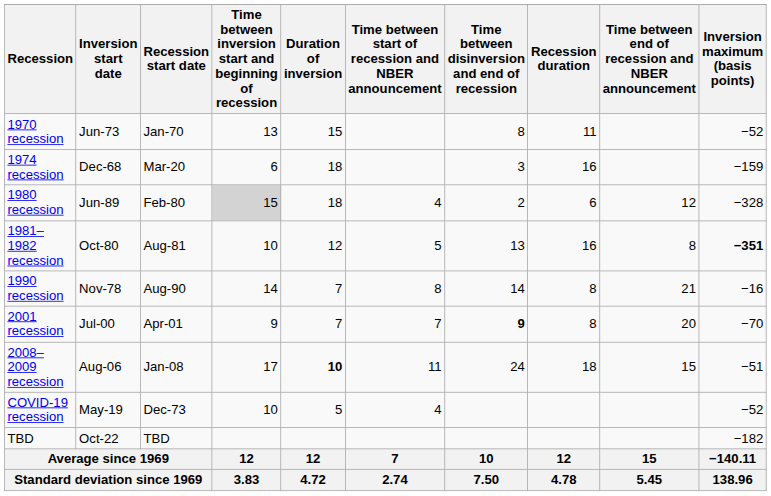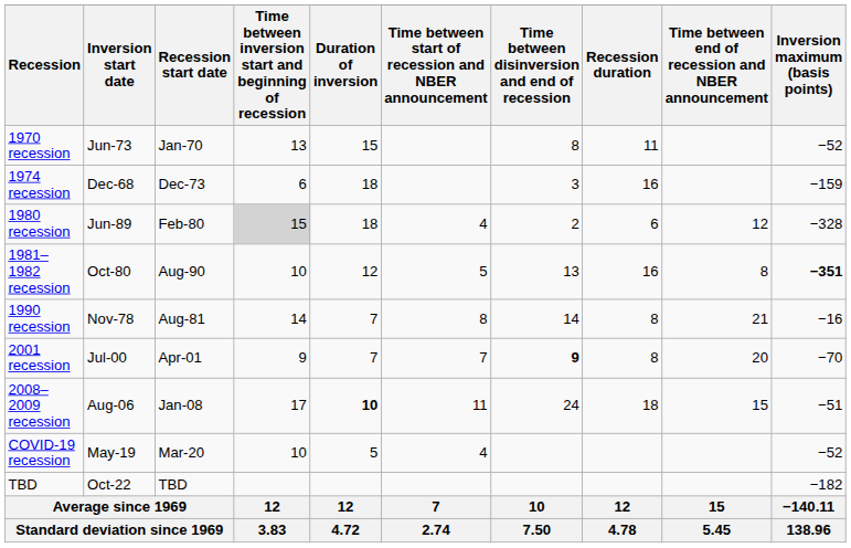 <table class="wikitable sortable">
 <tr>
 </tr>
 <tr>
 <th>Recession</th>
 <th>Inversion start date</th>
 <th>Recession start date</th>
 <th>Time between inversion start and beginning of recession</th>
 <th>Duration of inversion</th>
 <th>Time between start of recession and NBER announcement</th>
 <th>Time between disinversion and end of recession</th>
 <th>Recession duration</th>
 <th>Time between end of recession and NBER announcement</th>
 <th>Inversion maximum (basis points)</th>
 </tr>
 <tr>
 <td><a href='#'>1970 recession</a></td>
 <td>Jun-73</td>
 <td>Jan-70</td>
 <td align="right">13</td>
 <td align="right">15</td>
 <td></td>
 <td align="right">8</td>
 <td align="right">11</td>
 <td></td>
 <td align="right">−52</td>
 </tr>
 <tr>
 <td><a href='#'>1974 recession</a></td>
 <td>Dec-68</td>
-<td>Mar-20</td>
+<td>Dec-73</td>
 <td align="right">6</td>
 <td align="right">18</td>
 <td></td>
 <td align="right">3</td>
 <td align="right">16</td>
 <td></td>
 <td align="right">−159</td>
 </tr>
 <tr>
 <td><a href='#'>1980 recession</a></td>
 <td>Jun-89</td>
 <td>Feb-80</td>
 <td align="right" style="background: lightgrey;">15</td>
 <td align="right">18</td>
 <td align="right">4</td>
 <td align="right">2</td>
 <td align="right">6</td>
 <td align="right">12</td>
 <td align="right">−328</td>
 </tr>
 <tr>
 <td><a href='#'>1981–1982 recession</a></td>
 <td>Oct-80</td>
-<td>Aug-81</td>
+<td>Aug-90</td>
 <td align="right">10</td>
 <td align="right">12</td>
 <td align="right">5</td>
 <td align="right">13</td>
 <td align="right">16</td>
 <td align="right">8</td>
 <td align="right"><strong>−351</strong></td>
 </tr>
 <tr>
 <td><a href='#'>1990 recession</a></td>
 <td>Nov-78</td>
-<td>Aug-90</td>
+<td>Aug-81</td>
 <td align="right">14</td>
 <td align="right">7</td>
 <td align="right">8</td>
 <td align="right">14</td>
 <td align="right">8</td>
 <td align="right">21</td>
 <td align="right">−16</td>
 </tr>
 <tr>
 <td><a href='#'>2001 recession</a></td>
 <td>Jul-00</td>
 <td>Apr-01</td>
 <td align="right">9</td>
 <td align="right">7</td>
 <td align="right">7</td>
 <td align="right"><strong>9</strong></td>
 <td align="right">8</td>
 <td align="right">20</td>
 <td align="right">−70</td>
 </tr>
 <tr>
 <td><a href='#'>2008–2009 recession</a></td>
 <td>Aug-06</td>
 <td>Jan-08</td>
 <td align="right">17</td>
 <td align="right"><strong>10</strong></td>
 <td align="right">11</td>
 <td align="right">24</td>
 <td align="right">18</td>
 <td align="right">15</td>
 <td align="right">−51</td>
 </tr>
 <tr>
 <td><a href='#'>COVID-19 recession</a></td>
 <td>May-19</td>
-<td>Dec-73</td>
+<td>Mar-20</td>
 <td align="right">10</td>
 <td align="right">5</td>
 <td align="right">4</td>
 <td></td>
 <td></td>
 <td></td>
 <td align="right">−52</td>
 </tr>
 <tr>
 <td>TBD</td>
 <td>Oct-22</td>
 <td>TBD</td>
 <td></td>
 <td></td>
 <td></td>
 <td></td>
 <td></td>
 <td></td>
 <td align="right">−182</td>
 </tr>
 <tr>
 <th colspan="3">Average since 1969</th>
 <th align="right">12</th>
 <th align="right">12</th>
 <th align="right">7</th>
 <th align="right">10</th>
 <th align="right">12</th>
 <th align="right">15</th>
 <th align="right">−140.11</th>
 </tr>
 <tr>
 <th colspan="3">Standard deviation since 1969</th>
 <th align="right">3.83</th>
 <th align="right">4.72</th>
 <th align="right">2.74</th>
 <th align="right">7.50</th>
 <th align="right">4.78</th>
 <th align="right">5.45</th>
 <th align="right">138.96</th>
 </tr>
 </table>
